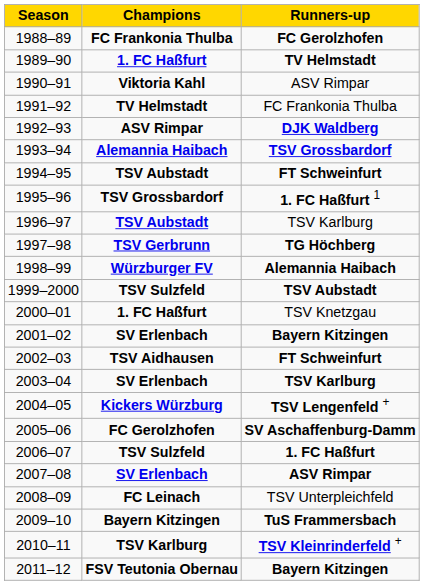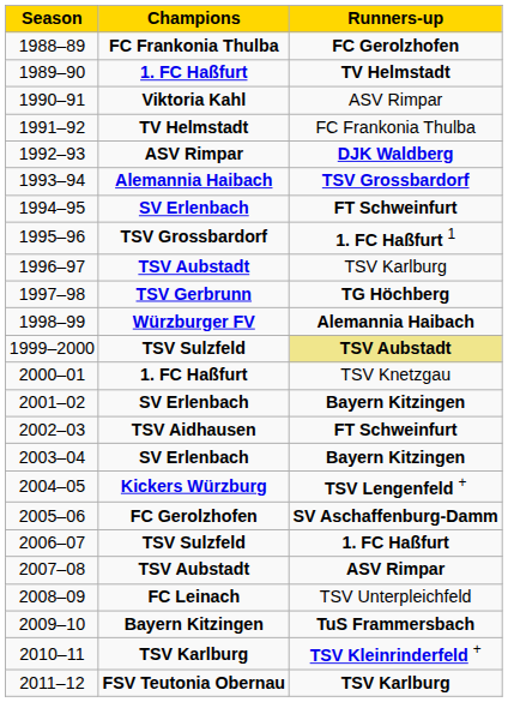 <table class="wikitable">
 <tr align="center" style="background:#FFD700">
 <td><strong>Season</strong></td>
 <td><strong>Champions</strong></td>
 <td><strong>Runners-up</strong></td>
 </tr>
 <tr align="center">
 <td>1988–89</td>
 <td><strong>FC Frankonia Thulba</strong></td>
 <td><strong>FC Gerolzhofen</strong></td>
 </tr>
 <tr align="center">
 <td>1989–90</td>
 <td><strong><a href='#'>1. FC Haßfurt</a></strong></td>
 <td><strong>TV Helmstadt</strong></td>
 </tr>
 <tr align="center">
 <td>1990–91</td>
 <td><strong>Viktoria Kahl</strong></td>
 <td>ASV Rimpar</td>
 </tr>
 <tr align="center">
 <td>1991–92</td>
 <td><strong>TV Helmstadt</strong></td>
 <td>FC Frankonia Thulba</td>
 </tr>
 <tr align="center">
 <td>1992–93</td>
 <td><strong>ASV Rimpar</strong></td>
 <td><strong><a href='#'>DJK Waldberg</a></strong></td>
 </tr>
 <tr align="center">
 <td>1993–94</td>
 <td><strong><a href='#'>Alemannia Haibach</a></strong></td>
 <td><strong><a href='#'>TSV Grossbardorf</a></strong></td>
 </tr>
 <tr align="center">
 <td>1994–95</td>
-<td><strong>TSV Aubstadt</strong></td>
+<td><strong><a href='#'>SV Erlenbach</a></strong></td>
 <td><strong>FT Schweinfurt</strong></td>
 </tr>
 <tr align="center">
 <td>1995–96</td>
 <td><strong>TSV Grossbardorf</strong></td>
 <td><strong>1. FC Haßfurt</strong> <sup>1</sup></td>
 </tr>
 <tr align="center">
 <td>1996–97</td>
 <td><strong><a href='#'>TSV Aubstadt</a></strong></td>
 <td>TSV Karlburg</td>
 </tr>
 <tr align="center">
 <td>1997–98</td>
 <td><strong><a href='#'>TSV Gerbrunn</a></strong></td>
 <td><strong>TG Höchberg</strong></td>
 </tr>
 <tr align="center">
 <td>1998–99</td>
 <td><strong><a href='#'>Würzburger FV</a></strong></td>
 <td><strong>Alemannia Haibach</strong></td>
 </tr>
 <tr align="center">
 <td>1999–2000</td>
 <td><strong>TSV Sulzfeld</strong></td>
-<td><strong>TSV Aubstadt</strong></td>
+<td style="background: khaki;"><strong>TSV Aubstadt</strong></td>
 </tr>
 <tr align="center">
 <td>2000–01</td>
 <td><strong>1. FC Haßfurt</strong></td>
 <td>TSV Knetzgau</td>
 </tr>
 <tr align="center">
 <td>2001–02</td>
 <td><strong>SV Erlenbach</strong></td>
 <td><strong>Bayern Kitzingen</strong></td>
 </tr>
 <tr align="center">
 <td>2002–03</td>
 <td><strong>TSV Aidhausen</strong></td>
 <td><strong>FT Schweinfurt</strong></td>
 </tr>
 <tr align="center">
 <td>2003–04</td>
 <td><strong>SV Erlenbach</strong></td>
-<td><strong>TSV Karlburg</strong></td>
+<td><strong>Bayern Kitzingen</strong></td>
 </tr>
 <tr align="center">
 <td>2004–05</td>
 <td><strong><a href='#'>Kickers Würzburg</a></strong></td>
 <td><strong>TSV Lengenfeld</strong> <sup>+</sup></td>
 </tr>
 <tr align="center">
 <td>2005–06</td>
 <td><strong>FC Gerolzhofen</strong></td>
 <td><strong>SV Aschaffenburg-Damm</strong></td>
 </tr>
 <tr align="center">
 <td>2006–07</td>
 <td><strong>TSV Sulzfeld</strong></td>
 <td><strong>1. FC Haßfurt</strong></td>
 </tr>
 <tr align="center">
 <td>2007–08</td>
-<td><strong><a href='#'>SV Erlenbach</a></strong></td>
+<td><strong>TSV Aubstadt</strong></td>
 <td><strong>ASV Rimpar</strong></td>
 </tr>
 <tr align="center">
 <td>2008–09</td>
 <td><strong>FC Leinach</strong></td>
 <td>TSV Unterpleichfeld</td>
 </tr>
 <tr align="center">
 <td>2009–10</td>
 <td><strong>Bayern Kitzingen</strong></td>
 <td><strong>TuS Frammersbach</strong></td>
 </tr>
 <tr align="center">
 <td>2010–11</td>
 <td><strong>TSV Karlburg</strong></td>
 <td><strong><a href='#'>TSV Kleinrinderfeld</a></strong> <sup>+</sup></td>
 </tr>
 <tr align="center">
 <td>2011–12</td>
 <td><strong>FSV Teutonia Obernau</strong></td>
-<td><strong>Bayern Kitzingen</strong></td>
+<td><strong>TSV Karlburg</strong></td>
 </tr>
 </table>
